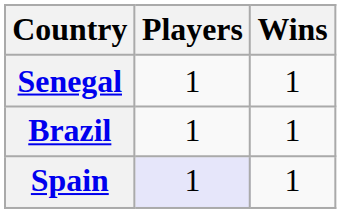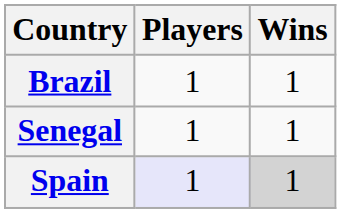 <table class="wikitable plainrowheaders" style="text-align:center">
 <tr>
 <th scope=col>Country</th>
 <th scope=col>Players</th>
 <th scope=col>Wins</th>
 </tr>
 <tr>
-<th align="left" scope="row"> <a href='#'>Senegal</a></th>
+<th align="left" scope="row"> <a href='#'>Brazil</a></th>
 <td align="center">1</td>
 <td align="center">1</td>
 </tr>
 <tr>
-<th align="left" scope="row"> <a href='#'>Brazil</a></th>
+<th align="left" scope="row"> <a href='#'>Senegal</a></th>
 <td align="center">1</td>
 <td align="center">1</td>
 </tr>
 <tr>
 <th align="left" scope="row"> <a href='#'>Spain</a></th>
 <td align="center" style="background: lavender;">1</td>
-<td align="center">1</td>
+<td align="center" style="background: lightgrey;">1</td>
 </tr>
 </table>
